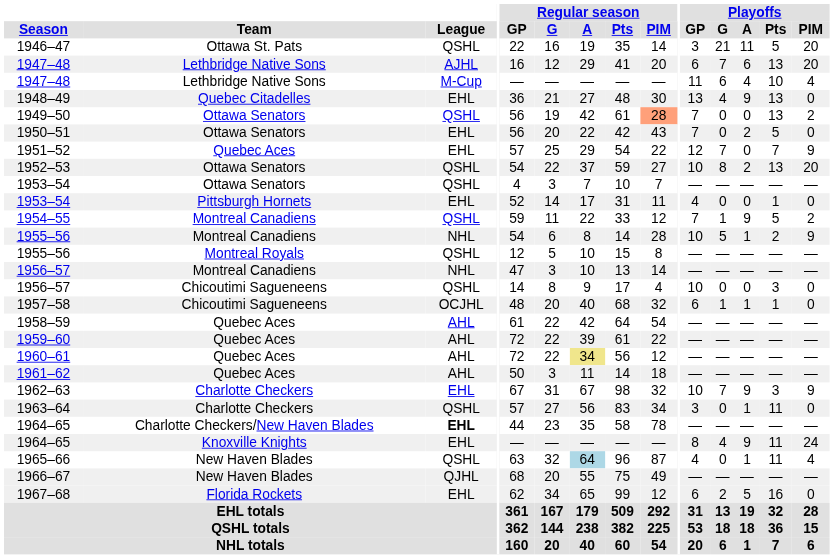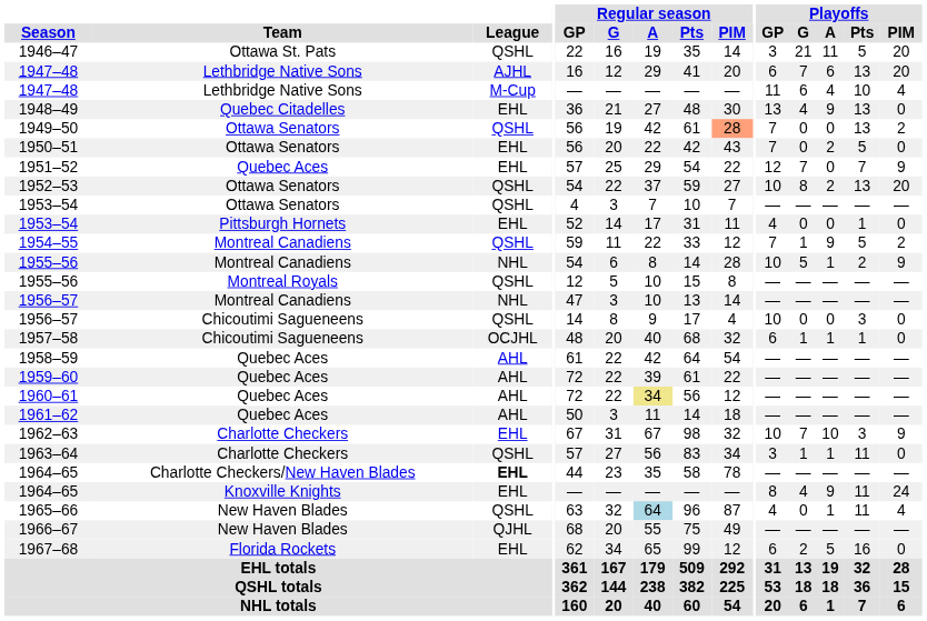 <table border="0" cellpadding="1" cellspacing="0" style="text-align:center; width:60em">
 <tr bgcolor="#e0e0e0">
 <th colspan="3" bgcolor="#ffffff"></th>
 <th rowspan="100" bgcolor="#ffffff"></th>
 <th colspan="5"><a href='#'>Regular season</a></th>
 <th rowspan="100" bgcolor="#ffffff"></th>
 <th colspan="5"><a href='#'>Playoffs</a></th>
 </tr>
 <tr bgcolor="#e0e0e0">
 <th><a href='#'>Season</a></th>
 <th>Team</th>
 <th>League</th>
 <th>GP</th>
 <th><a href='#'>G</a></th>
 <th><a href='#'>A</a></th>
 <th><a href='#'>Pts</a></th>
 <th><a href='#'>PIM</a></th>
 <th>GP</th>
 <th>G</th>
 <th>A</th>
 <th>Pts</th>
 <th>PIM</th>
 </tr>
 <tr>
 <td>1946–47</td>
 <td>Ottawa St. Pats</td>
 <td>QSHL</td>
 <td>22</td>
 <td>16</td>
 <td>19</td>
 <td>35</td>
 <td>14</td>
 <td>3</td>
 <td>21</td>
 <td>11</td>
 <td>5</td>
 <td>20</td>
 </tr>
 <tr bgcolor="#f0f0f0">
 <td><a href='#'>1947–48</a></td>
 <td><a href='#'>Lethbridge Native Sons</a></td>
 <td><a href='#'>AJHL</a></td>
 <td>16</td>
 <td>12</td>
 <td>29</td>
 <td>41</td>
 <td>20</td>
 <td>6</td>
 <td>7</td>
 <td>6</td>
 <td>13</td>
 <td>20</td>
 </tr>
 <tr>
 <td><a href='#'>1947–48</a></td>
 <td>Lethbridge Native Sons</td>
 <td><a href='#'>M-Cup</a></td>
 <td>—</td>
 <td>—</td>
 <td>—</td>
 <td>—</td>
 <td>—</td>
 <td>11</td>
 <td>6</td>
 <td>4</td>
 <td>10</td>
 <td>4</td>
 </tr>
 <tr bgcolor="#f0f0f0">
 <td>1948–49</td>
 <td><a href='#'>Quebec Citadelles</a></td>
 <td>EHL</td>
 <td>36</td>
 <td>21</td>
 <td>27</td>
 <td>48</td>
 <td>30</td>
 <td>13</td>
 <td>4</td>
 <td>9</td>
 <td>13</td>
 <td>0</td>
 </tr>
 <tr>
 <td>1949–50</td>
 <td><a href='#'>Ottawa Senators</a></td>
 <td><a href='#'>QSHL</a></td>
 <td>56</td>
 <td>19</td>
 <td>42</td>
 <td>61</td>
 <td style="background: lightsalmon;">28</td>
 <td>7</td>
 <td>0</td>
 <td>0</td>
 <td>13</td>
 <td>2</td>
 </tr>
 <tr bgcolor="#f0f0f0">
 <td>1950–51</td>
 <td>Ottawa Senators</td>
 <td>EHL</td>
 <td>56</td>
 <td>20</td>
 <td>22</td>
 <td>42</td>
 <td>43</td>
 <td>7</td>
 <td>0</td>
 <td>2</td>
 <td>5</td>
 <td>0</td>
 </tr>
 <tr>
 <td>1951–52</td>
 <td><a href='#'>Quebec Aces</a></td>
 <td>EHL</td>
 <td>57</td>
 <td>25</td>
 <td>29</td>
 <td>54</td>
 <td>22</td>
 <td>12</td>
 <td>7</td>
 <td>0</td>
 <td>7</td>
 <td>9</td>
 </tr>
 <tr bgcolor="#f0f0f0">
 <td>1952–53</td>
 <td>Ottawa Senators</td>
 <td>QSHL</td>
 <td>54</td>
 <td>22</td>
 <td>37</td>
 <td>59</td>
 <td>27</td>
 <td>10</td>
 <td>8</td>
 <td>2</td>
 <td>13</td>
 <td>20</td>
 </tr>
 <tr>
 <td>1953–54</td>
 <td>Ottawa Senators</td>
 <td>QSHL</td>
 <td>4</td>
 <td>3</td>
 <td>7</td>
 <td>10</td>
 <td>7</td>
 <td>—</td>
 <td>—</td>
 <td>—</td>
 <td>—</td>
 <td>—</td>
 </tr>
 <tr bgcolor="#f0f0f0">
 <td><a href='#'>1953–54</a></td>
 <td><a href='#'>Pittsburgh Hornets</a></td>
 <td>EHL</td>
 <td>52</td>
 <td>14</td>
 <td>17</td>
 <td>31</td>
 <td>11</td>
 <td>4</td>
 <td>0</td>
 <td>0</td>
 <td>1</td>
 <td>0</td>
 </tr>
 <tr>
 <td><a href='#'>1954–55</a></td>
 <td><a href='#'>Montreal Canadiens</a></td>
 <td><a href='#'>QSHL</a></td>
 <td>59</td>
 <td>11</td>
 <td>22</td>
 <td>33</td>
 <td>12</td>
 <td>7</td>
 <td>1</td>
 <td>9</td>
 <td>5</td>
 <td>2</td>
 </tr>
 <tr bgcolor="#f0f0f0">
 <td><a href='#'>1955–56</a></td>
 <td>Montreal Canadiens</td>
 <td>NHL</td>
 <td>54</td>
 <td>6</td>
 <td>8</td>
 <td>14</td>
 <td>28</td>
 <td>10</td>
 <td>5</td>
 <td>1</td>
 <td>2</td>
 <td>9</td>
 </tr>
 <tr>
 <td>1955–56</td>
 <td><a href='#'>Montreal Royals</a></td>
 <td>QSHL</td>
 <td>12</td>
 <td>5</td>
 <td>10</td>
 <td>15</td>
 <td>8</td>
 <td>—</td>
 <td>—</td>
 <td>—</td>
 <td>—</td>
 <td>—</td>
 </tr>
 <tr bgcolor="#f0f0f0">
 <td><a href='#'>1956–57</a></td>
 <td>Montreal Canadiens</td>
 <td>NHL</td>
 <td>47</td>
 <td>3</td>
 <td>10</td>
 <td>13</td>
 <td>14</td>
 <td>—</td>
 <td>—</td>
 <td>—</td>
 <td>—</td>
 <td>—</td>
 </tr>
 <tr>
 <td>1956–57</td>
 <td>Chicoutimi Sagueneens</td>
 <td>QSHL</td>
 <td>14</td>
 <td>8</td>
 <td>9</td>
 <td>17</td>
 <td>4</td>
 <td>10</td>
 <td>0</td>
 <td>0</td>
 <td>3</td>
 <td>0</td>
 </tr>
 <tr bgcolor="#f0f0f0">
 <td>1957–58</td>
 <td>Chicoutimi Sagueneens</td>
 <td>OCJHL</td>
 <td>48</td>
 <td>20</td>
 <td>40</td>
 <td>68</td>
 <td>32</td>
 <td>6</td>
 <td>1</td>
 <td>1</td>
 <td>1</td>
 <td>0</td>
 </tr>
 <tr>
 <td>1958–59</td>
 <td>Quebec Aces</td>
 <td><a href='#'>AHL</a></td>
 <td>61</td>
 <td>22</td>
 <td>42</td>
 <td>64</td>
 <td>54</td>
 <td>—</td>
 <td>—</td>
 <td>—</td>
 <td>—</td>
 <td>—</td>
 </tr>
 <tr bgcolor="#f0f0f0">
 <td><a href='#'>1959–60</a></td>
 <td>Quebec Aces</td>
 <td>AHL</td>
 <td>72</td>
 <td>22</td>
 <td>39</td>
 <td>61</td>
 <td>22</td>
 <td>—</td>
 <td>—</td>
 <td>—</td>
 <td>—</td>
 <td>—</td>
 </tr>
 <tr>
 <td><a href='#'>1960–61</a></td>
 <td>Quebec Aces</td>
 <td>AHL</td>
 <td>72</td>
 <td>22</td>
 <td style="background: khaki;">34</td>
 <td>56</td>
 <td>12</td>
 <td>—</td>
 <td>—</td>
 <td>—</td>
 <td>—</td>
 <td>—</td>
 </tr>
 <tr bgcolor="#f0f0f0">
 <td><a href='#'>1961–62</a></td>
 <td>Quebec Aces</td>
 <td>AHL</td>
 <td>50</td>
 <td>3</td>
 <td>11</td>
 <td>14</td>
 <td>18</td>
 <td>—</td>
 <td>—</td>
 <td>—</td>
 <td>—</td>
 <td>—</td>
 </tr>
 <tr>
 <td>1962–63</td>
 <td><a href='#'>Charlotte Checkers</a></td>
 <td><a href='#'>EHL</a></td>
 <td>67</td>
 <td>31</td>
 <td>67</td>
 <td>98</td>
 <td>32</td>
 <td>10</td>
 <td>7</td>
-<td>9</td>
+<td>10</td>
 <td>3</td>
 <td>9</td>
 </tr>
 <tr bgcolor="#f0f0f0">
 <td>1963–64</td>
 <td>Charlotte Checkers</td>
 <td>QSHL</td>
 <td>57</td>
 <td>27</td>
 <td>56</td>
 <td>83</td>
 <td>34</td>
 <td>3</td>
-<td>0</td>
+<td>1</td>
 <td>1</td>
 <td>11</td>
 <td>0</td>
 </tr>
 <tr>
 <td>1964–65</td>
 <td>Charlotte Checkers/<a href='#'>New Haven Blades</a></td>
 <td><strong>EHL</strong></td>
 <td>44</td>
 <td>23</td>
 <td>35</td>
 <td>58</td>
 <td>78</td>
 <td>—</td>
 <td>—</td>
 <td>—</td>
 <td>—</td>
 <td>—</td>
 </tr>
 <tr bgcolor="#f0f0f0">
 <td>1964–65</td>
 <td><a href='#'>Knoxville Knights</a></td>
 <td>EHL</td>
 <td>—</td>
 <td>—</td>
 <td>—</td>
 <td>—</td>
 <td>—</td>
 <td>8</td>
 <td>4</td>
 <td>9</td>
 <td>11</td>
 <td>24</td>
 </tr>
 <tr>
 <td>1965–66</td>
 <td>New Haven Blades</td>
 <td>QSHL</td>
 <td>63</td>
 <td>32</td>
 <td style="background: lightblue;">64</td>
 <td>96</td>
 <td>87</td>
 <td>4</td>
 <td>0</td>
 <td>1</td>
 <td>11</td>
 <td>4</td>
 </tr>
 <tr bgcolor="#f0f0f0">
 <td>1966–67</td>
 <td>New Haven Blades</td>
 <td>QJHL</td>
 <td>68</td>
 <td>20</td>
 <td>55</td>
 <td>75</td>
 <td>49</td>
 <td>—</td>
 <td>—</td>
 <td>—</td>
 <td>—</td>
 <td>—</td>
 </tr>
 <tr bgcolor="#f0f0f0">
 <td>1967–68</td>
 <td><a href='#'>Florida Rockets</a></td>
 <td>EHL</td>
 <td>62</td>
 <td>34</td>
 <td>65</td>
 <td>99</td>
 <td>12</td>
 <td>6</td>
 <td>2</td>
 <td>5</td>
 <td>16</td>
 <td>0</td>
 </tr>
 <tr bgcolor="#e0e0e0">
 <th colspan="3">EHL totals</th>
 <th>361</th>
 <th>167</th>
 <th>179</th>
 <th>509</th>
 <th>292</th>
 <th>31</th>
 <th>13</th>
 <th>19</th>
 <th>32</th>
 <th>28</th>
 </tr>
 <tr bgcolor="#e0e0e0">
 <th colspan="3">QSHL totals</th>
 <th>362</th>
 <th>144</th>
 <th>238</th>
 <th>382</th>
 <th>225</th>
 <th>53</th>
 <th>18</th>
 <th>18</th>
 <th>36</th>
 <th>15</th>
 </tr>
 <tr bgcolor="#e0e0e0">
 <th colspan="3">NHL totals</th>
 <th>160</th>
 <th>20</th>
 <th>40</th>
 <th>60</th>
 <th>54</th>
 <th>20</th>
 <th>6</th>
 <th>1</th>
 <th>7</th>
 <th>6</th>
 </tr>
 </table>
